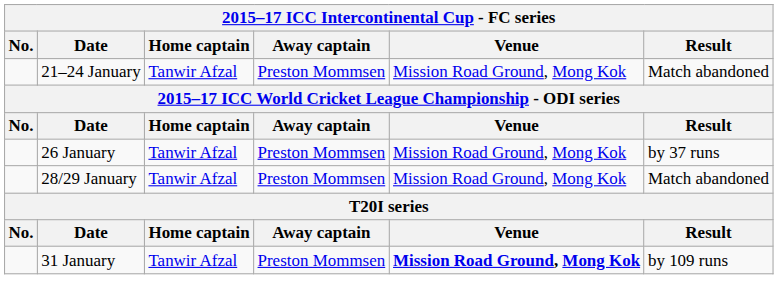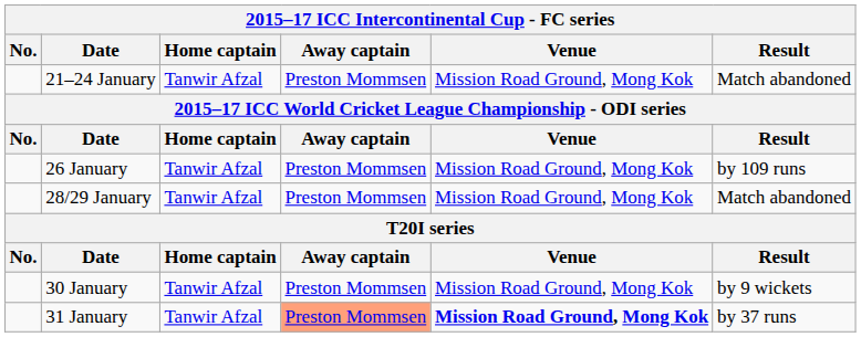 <table class="wikitable">
 <tr>
 <th colspan="6"><a href='#'>2015–17 ICC Intercontinental Cup</a> - FC series</th>
 </tr>
 <tr>
 <th>No.</th>
 <th>Date</th>
 <th>Home captain</th>
 <th>Away captain</th>
 <th>Venue</th>
 <th>Result</th>
 </tr>
 <tr>
 <td></td>
 <td>21–24 January</td>
 <td><a href='#'>Tanwir Afzal</a></td>
 <td><a href='#'>Preston Mommsen</a></td>
 <td><a href='#'>Mission Road Ground</a>, <a href='#'>Mong Kok</a></td>
 <td>Match abandoned</td>
 </tr>
 <tr>
 <th colspan="6"><a href='#'>2015–17 ICC World Cricket League Championship</a> - ODI series</th>
 </tr>
 <tr>
 <th>No.</th>
 <th>Date</th>
 <th>Home captain</th>
 <th>Away captain</th>
 <th>Venue</th>
 <th>Result</th>
 </tr>
 <tr>
 <td></td>
 <td>26 January</td>
 <td><a href='#'>Tanwir Afzal</a></td>
 <td><a href='#'>Preston Mommsen</a></td>
 <td><a href='#'>Mission Road Ground</a>, <a href='#'>Mong Kok</a></td>
-<td> by 37 runs</td>
+<td> by 109 runs</td>
 </tr>
 <tr>
 <td></td>
 <td>28/29 January</td>
 <td><a href='#'>Tanwir Afzal</a></td>
 <td><a href='#'>Preston Mommsen</a></td>
 <td><a href='#'>Mission Road Ground</a>, <a href='#'>Mong Kok</a></td>
 <td>Match abandoned</td>
 </tr>
 <tr>
 <th colspan="6">T20I series</th>
 </tr>
 <tr>
 <th>No.</th>
 <th>Date</th>
 <th>Home captain</th>
 <th>Away captain</th>
 <th>Venue</th>
 <th>Result</th>
 </tr>
 <tr>
 <td></td>
+<td>30 January</td>
+<td><a href='#'>Tanwir Afzal</a></td>
+<td><a href='#'>Preston Mommsen</a></td>
+<td><a href='#'>Mission Road Ground</a>, <a href='#'>Mong Kok</a></td>
+<td> by 9 wickets</td>
+</tr>
+<tr>
+<td></td>
 <td>31 January</td>
 <td><a href='#'>Tanwir Afzal</a></td>
-<td><a href='#'>Preston Mommsen</a></td>
+<td style="background: lightsalmon;"><a href='#'>Preston Mommsen</a></td>
 <td><strong><a href='#'>Mission Road Ground</a>, <a href='#'>Mong Kok</a></strong></td>
-<td> by 109 runs</td>
+<td> by 37 runs</td>
 </tr>
 </table>
